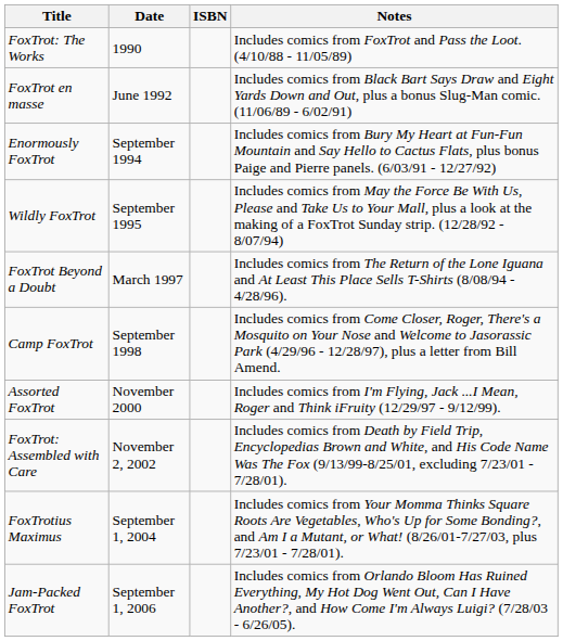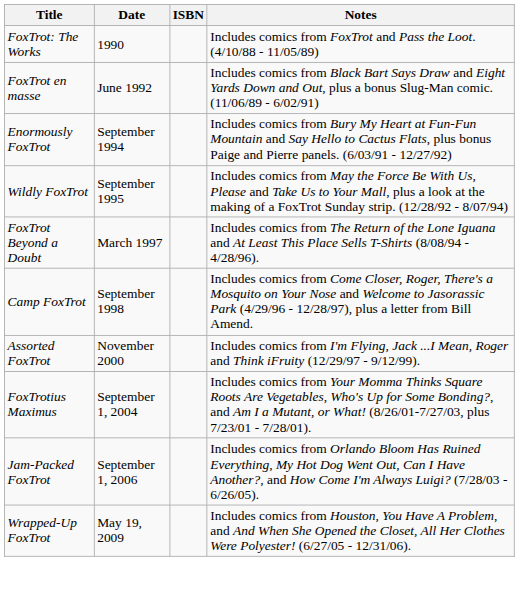 <table class="wikitable">
 <tr>
 <th>Title</th>
 <th>Date</th>
 <th>ISBN</th>
 <th>Notes</th>
 </tr>
 <tr>
 <td><em>FoxTrot: The Works</em></td>
 <td>1990</td>
 <td></td>
 <td>Includes comics from <em>FoxTrot</em> and <em>Pass the Loot</em>. (4/10/88 - 11/05/89)</td>
 </tr>
 <tr>
 <td><em>FoxTrot en masse</em></td>
 <td>June 1992</td>
 <td></td>
 <td>Includes comics from <em>Black Bart Says Draw</em> and <em>Eight Yards Down and Out</em>, plus a bonus Slug-Man comic. (11/06/89 - 6/02/91)</td>
 </tr>
 <tr>
 <td><em>Enormously FoxTrot</em></td>
 <td>September 1994</td>
 <td></td>
 <td>Includes comics from <em>Bury My Heart at Fun-Fun Mountain</em> and <em>Say Hello to Cactus Flats</em>, plus bonus Paige and Pierre panels. (6/03/91 - 12/27/92)</td>
 </tr>
 <tr>
 <td><em>Wildly FoxTrot</em></td>
 <td>September 1995</td>
 <td></td>
 <td>Includes comics from <em>May the Force Be With Us, Please</em> and <em>Take Us to Your Mall</em>, plus a look at the making of a FoxTrot Sunday strip. (12/28/92 - 8/07/94)</td>
 </tr>
 <tr>
 <td><em>FoxTrot Beyond a Doubt</em></td>
 <td>March 1997</td>
 <td></td>
 <td>Includes comics from <em>The Return of the Lone Iguana</em> and <em>At Least This Place Sells T-Shirts</em> (8/08/94 - 4/28/96).</td>
 </tr>
 <tr>
 <td><em>Camp FoxTrot</em></td>
 <td>September 1998</td>
 <td></td>
 <td>Includes comics from <em>Come Closer, Roger, There's a Mosquito on Your Nose</em> and <em>Welcome to Jasorassic Park</em> (4/29/96 - 12/28/97), plus a letter from Bill Amend.</td>
 </tr>
 <tr>
 <td><em>Assorted FoxTrot</em></td>
 <td>November 2000</td>
 <td></td>
 <td>Includes comics from <em>I'm Flying, Jack ...I Mean, Roger</em> and <em>Think iFruity</em> (12/29/97 - 9/12/99).</td>
 </tr>
 <tr>
-<td><em>FoxTrot: Assembled with Care</em></td>
-<td>November 2, 2002</td>
-<td></td>
-<td>Includes comics from <em>Death by Field Trip</em>, <em>Encyclopedias Brown and White</em>, and <em>His Code Name Was The Fox</em> (9/13/99-8/25/01, excluding 7/23/01 - 7/28/01).</td>
-</tr>
-<tr>
 <td><em>FoxTrotius Maximus</em></td>
 <td>September 1, 2004</td>
 <td></td>
 <td>Includes comics from <em>Your Momma Thinks Square Roots Are Vegetables</em>, <em>Who's Up for Some Bonding?</em>, and <em>Am I a Mutant, or What!</em> (8/26/01-7/27/03, plus 7/23/01 - 7/28/01).</td>
 </tr>
 <tr>
 <td><em>Jam-Packed FoxTrot</em></td>
 <td>September 1, 2006</td>
 <td></td>
 <td>Includes comics from <em>Orlando Bloom Has Ruined Everything</em>, <em>My Hot Dog Went Out, Can I Have Another?</em>, and <em>How Come I'm Always Luigi?</em> (7/28/03 - 6/26/05).</td>
 </tr>
+<tr>
+<td><em>Wrapped-Up FoxTrot</em></td>
+<td>May 19, 2009</td>
+<td></td>
+<td>Includes comics from <em>Houston, You Have A Problem</em>, and <em>And When She Opened the Closet, All Her Clothes Were Polyester!</em> (6/27/05 - 12/31/06).</td>
+</tr>
 </table>
